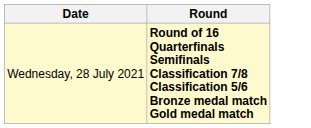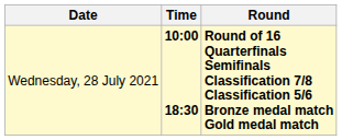 <table class="wikitable">
 <tr>
 <th>Date</th>
+<th>Time</th>
 <th>Round</th>
 </tr>
 <tr style=background:lemonchiffon>
 <td>Wednesday, 28 July 2021</td>
+<td><strong>10:00</strong><br> <br> <br> <br> <br><strong>18:30</strong><br> </td>
 <td><strong>Round of 16</strong><br><strong>Quarterfinals</strong><br><strong>Semifinals</strong><br><strong>Classification 7/8</strong><br><strong>Classification 5/6</strong><br><strong>Bronze medal match</strong><br><strong>Gold medal match</strong></td>
 </tr>
 </table>
